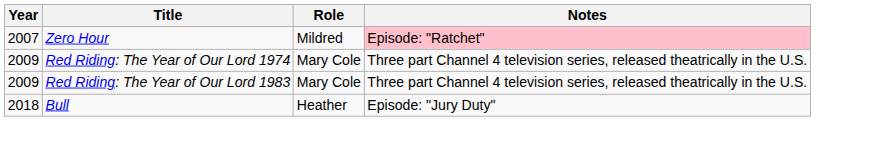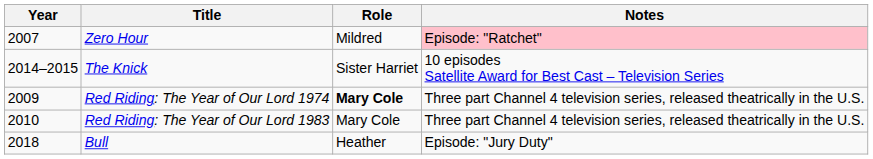 <table class="wikitable sortable">
 <tr>
 <th>Year</th>
 <th>Title</th>
 <th>Role</th>
 <th>Notes</th>
 </tr>
 <tr>
 <td>2007</td>
 <td><em><a href='#'>Zero Hour</a></em></td>
 <td>Mildred</td>
 <td style="background: pink;">Episode: "Ratchet"</td>
 </tr>
 <tr>
+<td>2014–2015</td>
+<td><em><a href='#'>The Knick</a></em></td>
+<td>Sister Harriet</td>
+<td>10 episodes<br><a href='#'>Satellite Award for Best Cast – Television Series</a></td>
+</tr>
+<tr>
 <td>2009</td>
 <td><em><a href='#'>Red Riding</a>: The Year of Our Lord 1974</em></td>
-<td>Mary Cole</td>
+<td><strong>Mary Cole</strong></td>
 <td>Three part Channel 4 television series, released theatrically in the U.S.</td>
 </tr>
 <tr>
-<td>2009</td>
+<td>2010</td>
 <td><em> <a href='#'>Red Riding</a>: The Year of Our Lord 1983</em></td>
 <td>Mary Cole</td>
 <td>Three part Channel 4 television series, released theatrically in the U.S.</td>
 </tr>
 <tr>
 <td>2018</td>
 <td><em><a href='#'>Bull</a></em></td>
 <td>Heather</td>
 <td>Episode:  "Jury Duty"</td>
 </tr>
 </table>
